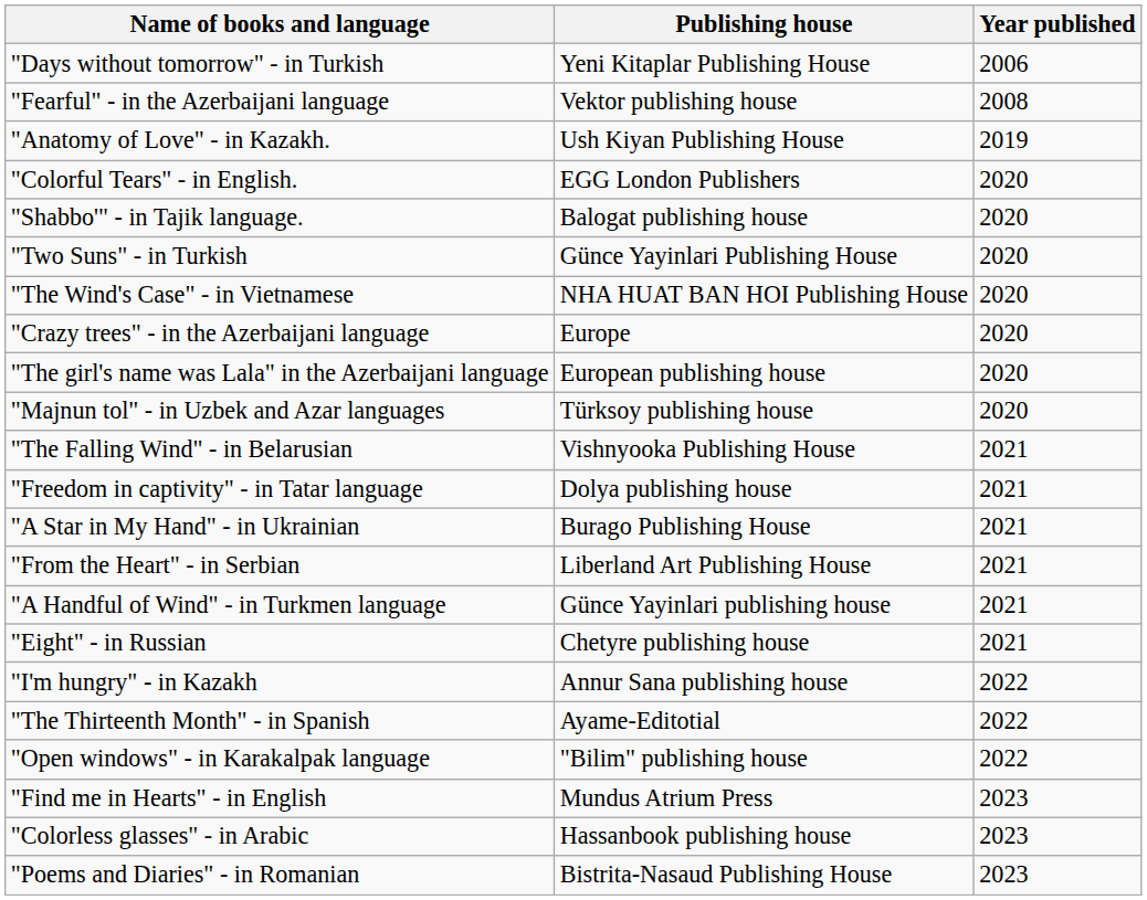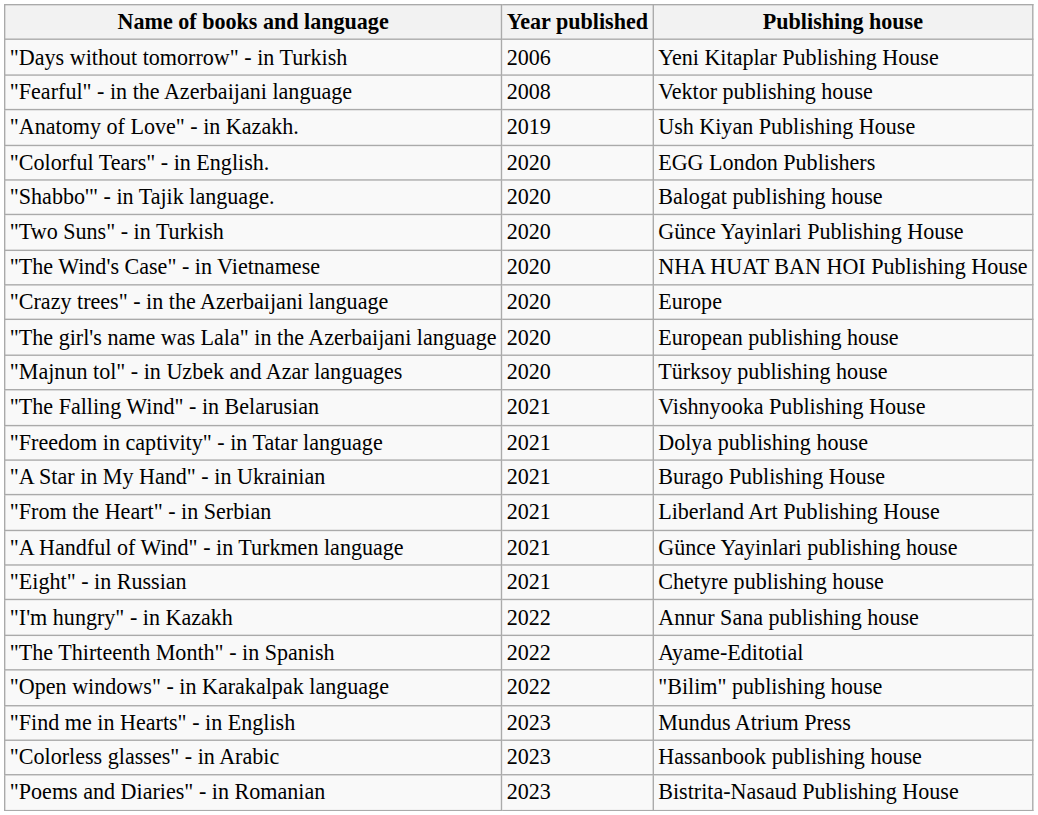 <table class="wikitable">
 <tr>
 <th>Name of books and language</th>
+<th>Year published</th>
 <th>Publishing house</th>
-<th>Year published</th>
 </tr>
 <tr>
 <td>"Days without tomorrow" - in Turkish</td>
+<td>2006</td>
 <td>Yeni Kitaplar Publishing House</td>
-<td>2006</td>
 </tr>
 <tr>
 <td>"Fearful" - in the Azerbaijani language</td>
+<td>2008</td>
 <td>Vektor publishing house</td>
-<td>2008</td>
 </tr>
 <tr>
 <td>"Anatomy of Love" - in Kazakh.</td>
+<td>2019</td>
 <td>Ush Kiyan Publishing House</td>
-<td>2019</td>
 </tr>
 <tr>
 <td>"Colorful Tears" - in English.</td>
+<td>2020</td>
 <td>EGG London Publishers</td>
-<td>2020</td>
 </tr>
 <tr>
 <td>"Shabbo'" - in Tajik language.</td>
+<td>2020</td>
 <td>Balogat publishing house</td>
-<td>2020</td>
 </tr>
 <tr>
 <td>"Two Suns" - in Turkish</td>
+<td>2020</td>
 <td>Günce Yayinlari Publishing House</td>
-<td>2020</td>
 </tr>
 <tr>
 <td>"The Wind's Case" - in Vietnamese</td>
+<td>2020</td>
 <td>NHA HUAT BAN HOI Publishing House</td>
-<td>2020</td>
 </tr>
 <tr>
 <td>"Crazy trees" - in the Azerbaijani language</td>
+<td>2020</td>
 <td>Europe</td>
-<td>2020</td>
 </tr>
 <tr>
 <td>"The girl's name was Lala" in the Azerbaijani language</td>
+<td>2020</td>
 <td>European publishing house</td>
-<td>2020</td>
 </tr>
 <tr>
 <td>"Majnun tol" - in Uzbek and Azar languages</td>
+<td>2020</td>
 <td>Türksoy publishing house</td>
-<td>2020</td>
 </tr>
 <tr>
 <td>"The Falling Wind" - in Belarusian</td>
+<td>2021</td>
 <td>Vishnyooka Publishing House</td>
-<td>2021</td>
 </tr>
 <tr>
 <td>"Freedom in captivity" - in Tatar language</td>
+<td>2021</td>
 <td>Dolya publishing house</td>
-<td>2021</td>
 </tr>
 <tr>
 <td>"A Star in My Hand" - in Ukrainian</td>
+<td>2021</td>
 <td>Burago Publishing House</td>
-<td>2021</td>
 </tr>
 <tr>
 <td>"From the Heart" - in Serbian</td>
+<td>2021</td>
 <td>Liberland Art Publishing House</td>
-<td>2021</td>
 </tr>
 <tr>
 <td>"A Handful of Wind" -  in Turkmen language</td>
+<td>2021</td>
 <td>Günce Yayinlari publishing house</td>
-<td>2021</td>
 </tr>
 <tr>
 <td>"Eight" - in Russian</td>
+<td>2021</td>
 <td>Chetyre publishing house</td>
-<td>2021</td>
 </tr>
 <tr>
 <td>"I'm hungry" - in Kazakh</td>
+<td>2022</td>
 <td>Annur Sana publishing house</td>
-<td>2022</td>
 </tr>
 <tr>
 <td>"The Thirteenth Month" - in Spanish</td>
+<td>2022</td>
 <td>Ayame-Editotial</td>
-<td>2022</td>
 </tr>
 <tr>
 <td>"Open windows" - in Karakalpak language</td>
+<td>2022</td>
 <td>"Bilim" publishing house</td>
-<td>2022</td>
 </tr>
 <tr>
 <td>"Find me  in Hearts" - in English</td>
+<td>2023</td>
 <td>Mundus Atrium Press</td>
-<td>2023</td>
 </tr>
 <tr>
 <td>"Colorless glasses" - in Arabic</td>
+<td>2023</td>
 <td>Hassanbook publishing house</td>
-<td>2023</td>
 </tr>
 <tr>
 <td>"Poems and Diaries" - in Romanian</td>
+<td>2023</td>
 <td>Bistrita-Nasaud Publishing House</td>
-<td>2023</td>
 </tr>
 </table>
